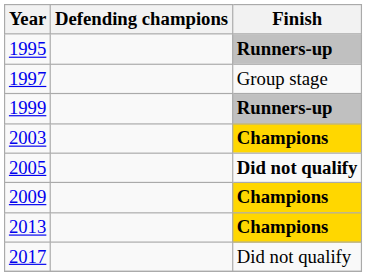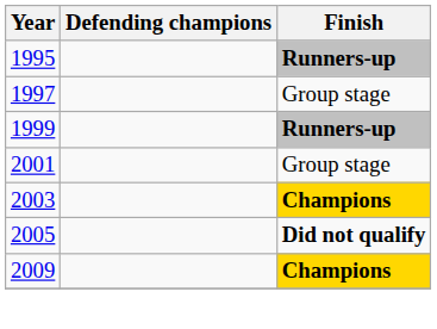 <table class="wikitable">
 <tr>
 <th>Year</th>
 <th>Defending champions</th>
 <th>Finish</th>
 </tr>
 <tr>
 <td><a href='#'>1995</a></td>
 <td></td>
 <td bgcolor=Silver><strong>Runners-up</strong></td>
 </tr>
 <tr>
 <td><a href='#'>1997</a></td>
 <td></td>
 <td>Group stage</td>
 </tr>
 <tr>
 <td><a href='#'>1999</a></td>
 <td></td>
 <td bgcolor=Silver><strong>Runners-up</strong></td>
 </tr>
 <tr>
+<td><a href='#'>2001</a></td>
+<td></td>
+<td>Group stage</td>
+</tr>
+<tr>
 <td><a href='#'>2003</a></td>
 <td></td>
 <td bgcolor=Gold><strong>Champions</strong></td>
 </tr>
 <tr>
 <td><a href='#'>2005</a></td>
 <td></td>
 <td><strong>Did not qualify</strong></td>
 </tr>
 <tr>
 <td><a href='#'>2009</a></td>
 <td></td>
 <td bgcolor=Gold><strong>Champions</strong></td>
 </tr>
 <tr>
-<td><a href='#'>2013</a></td>
-<td></td>
-<td bgcolor=Gold><strong>Champions</strong></td>
-</tr>
-<tr>
-<td><a href='#'>2017</a></td>
-<td></td>
-<td>Did not qualify</td>
-</tr>
-<tr>
 </tr>
 </table>
